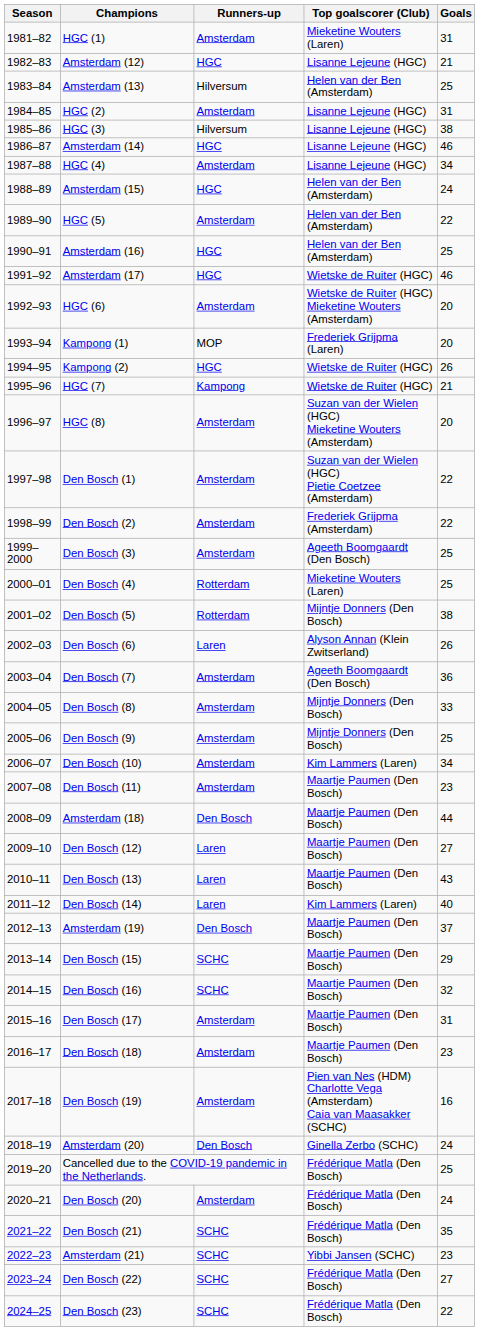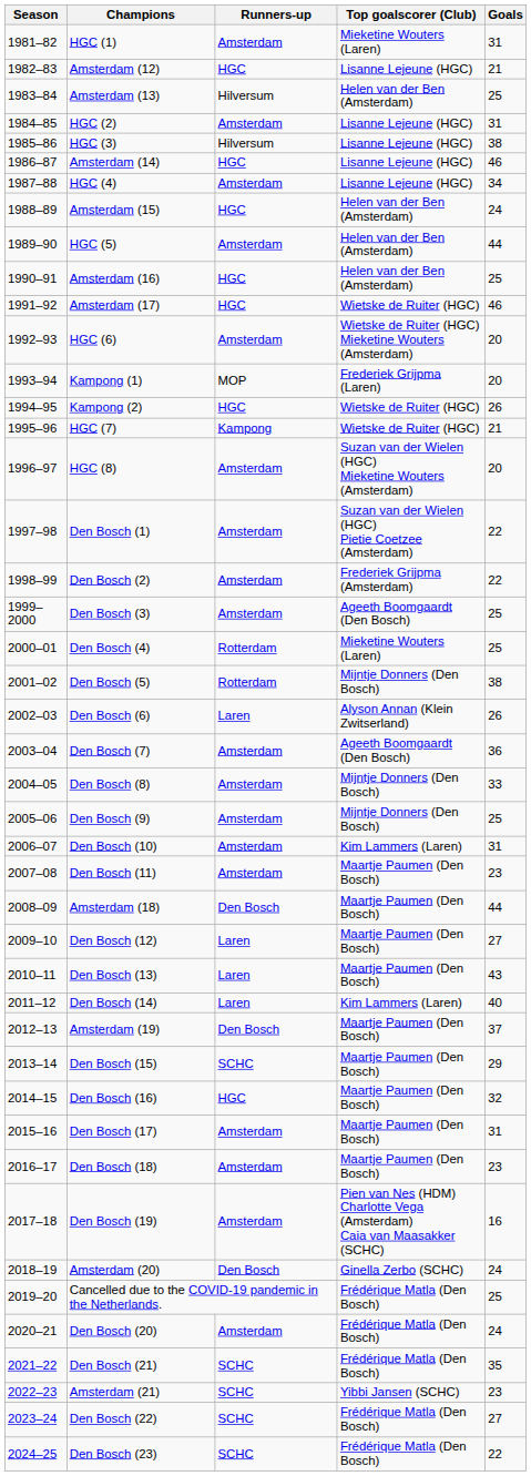 <table class="wikitable sortable" style="width:75%;">
 <tr>
 <th>Season</th>
 <th>Champions</th>
 <th>Runners-up</th>
 <th>Top goalscorer (Club)</th>
 <th>Goals</th>
 </tr>
 <tr>
 <td>1981–82</td>
 <td><a href='#'>HGC</a> (1)</td>
 <td><a href='#'>Amsterdam</a></td>
 <td> <a href='#'>Mieketine Wouters</a> (Laren)</td>
 <td>31</td>
 </tr>
 <tr>
 <td>1982–83</td>
 <td><a href='#'>Amsterdam</a> (12)</td>
 <td><a href='#'>HGC</a></td>
 <td> <a href='#'>Lisanne Lejeune</a> (HGC)</td>
 <td>21</td>
 </tr>
 <tr>
 <td>1983–84</td>
 <td><a href='#'>Amsterdam</a> (13)</td>
 <td>Hilversum</td>
 <td> <a href='#'>Helen van der Ben</a> (Amsterdam)</td>
 <td>25</td>
 </tr>
 <tr>
 <td>1984–85</td>
 <td><a href='#'>HGC</a> (2)</td>
 <td><a href='#'>Amsterdam</a></td>
 <td> <a href='#'>Lisanne Lejeune</a> (HGC)</td>
 <td>31</td>
 </tr>
 <tr>
 <td>1985–86</td>
 <td><a href='#'>HGC</a> (3)</td>
 <td>Hilversum</td>
 <td> <a href='#'>Lisanne Lejeune</a> (HGC)</td>
 <td>38</td>
 </tr>
 <tr>
 <td>1986–87</td>
 <td><a href='#'>Amsterdam</a> (14)</td>
 <td><a href='#'>HGC</a></td>
 <td> <a href='#'>Lisanne Lejeune</a> (HGC)</td>
 <td>46</td>
 </tr>
 <tr>
 <td>1987–88</td>
 <td><a href='#'>HGC</a> (4)</td>
 <td><a href='#'>Amsterdam</a></td>
 <td> <a href='#'>Lisanne Lejeune</a> (HGC)</td>
 <td>34</td>
 </tr>
 <tr>
 <td>1988–89</td>
 <td><a href='#'>Amsterdam</a> (15)</td>
 <td><a href='#'>HGC</a></td>
 <td> <a href='#'>Helen van der Ben</a> (Amsterdam)</td>
 <td>24</td>
 </tr>
 <tr>
 <td>1989–90</td>
 <td><a href='#'>HGC</a> (5)</td>
 <td><a href='#'>Amsterdam</a></td>
 <td> <a href='#'>Helen van der Ben</a> (Amsterdam)</td>
-<td>22</td>
+<td>44</td>
 </tr>
 <tr>
 <td>1990–91</td>
 <td><a href='#'>Amsterdam</a> (16)</td>
 <td><a href='#'>HGC</a></td>
 <td> <a href='#'>Helen van der Ben</a> (Amsterdam)</td>
 <td>25</td>
 </tr>
 <tr>
 <td>1991–92</td>
 <td><a href='#'>Amsterdam</a> (17)</td>
 <td><a href='#'>HGC</a></td>
 <td> <a href='#'>Wietske de Ruiter</a> (HGC)</td>
 <td>46</td>
 </tr>
 <tr>
 <td>1992–93</td>
 <td><a href='#'>HGC</a> (6)</td>
 <td><a href='#'>Amsterdam</a></td>
 <td> <a href='#'>Wietske de Ruiter</a> (HGC)<br> <a href='#'>Mieketine Wouters</a> (Amsterdam)</td>
 <td>20</td>
 </tr>
 <tr>
 <td>1993–94</td>
 <td><a href='#'>Kampong</a> (1)</td>
 <td>MOP</td>
 <td> <a href='#'>Frederiek Grijpma</a> (Laren)</td>
 <td>20</td>
 </tr>
 <tr>
 <td>1994–95</td>
 <td><a href='#'>Kampong</a> (2)</td>
 <td><a href='#'>HGC</a></td>
 <td> <a href='#'>Wietske de Ruiter</a> (HGC)</td>
 <td>26</td>
 </tr>
 <tr>
 <td>1995–96</td>
 <td><a href='#'>HGC</a> (7)</td>
 <td><a href='#'>Kampong</a></td>
 <td> <a href='#'>Wietske de Ruiter</a> (HGC)</td>
 <td>21</td>
 </tr>
 <tr>
 <td>1996–97</td>
 <td><a href='#'>HGC</a> (8)</td>
 <td><a href='#'>Amsterdam</a></td>
 <td> <a href='#'>Suzan van der Wielen</a> (HGC)<br> <a href='#'>Mieketine Wouters</a> (Amsterdam)</td>
 <td>20</td>
 </tr>
 <tr>
 <td>1997–98</td>
 <td><a href='#'>Den Bosch</a> (1)</td>
 <td><a href='#'>Amsterdam</a></td>
 <td> <a href='#'>Suzan van der Wielen</a> (HGC)<br> <a href='#'>Pietie Coetzee</a> (Amsterdam)</td>
 <td>22</td>
 </tr>
 <tr>
 <td>1998–99</td>
 <td><a href='#'>Den Bosch</a> (2)</td>
 <td><a href='#'>Amsterdam</a></td>
 <td> <a href='#'>Frederiek Grijpma</a> (Amsterdam)</td>
 <td>22</td>
 </tr>
 <tr>
 <td>1999–2000</td>
 <td><a href='#'>Den Bosch</a> (3)</td>
 <td><a href='#'>Amsterdam</a></td>
 <td> <a href='#'>Ageeth Boomgaardt</a> (Den Bosch)</td>
 <td>25</td>
 </tr>
 <tr>
 <td>2000–01</td>
 <td><a href='#'>Den Bosch</a> (4)</td>
 <td><a href='#'>Rotterdam</a></td>
 <td> <a href='#'>Mieketine Wouters</a> (Laren)</td>
 <td>25</td>
 </tr>
 <tr>
 <td>2001–02</td>
 <td><a href='#'>Den Bosch</a> (5)</td>
 <td><a href='#'>Rotterdam</a></td>
 <td> <a href='#'>Mijntje Donners</a> (Den Bosch)</td>
 <td>38</td>
 </tr>
 <tr>
 <td>2002–03</td>
 <td><a href='#'>Den Bosch</a> (6)</td>
 <td><a href='#'>Laren</a></td>
 <td> <a href='#'>Alyson Annan</a> (Klein Zwitserland)</td>
 <td>26</td>
 </tr>
 <tr>
 <td>2003–04</td>
 <td><a href='#'>Den Bosch</a> (7)</td>
 <td><a href='#'>Amsterdam</a></td>
 <td> <a href='#'>Ageeth Boomgaardt</a> (Den Bosch)</td>
 <td>36</td>
 </tr>
 <tr>
 <td>2004–05</td>
 <td><a href='#'>Den Bosch</a> (8)</td>
 <td><a href='#'>Amsterdam</a></td>
 <td> <a href='#'>Mijntje Donners</a> (Den Bosch)</td>
 <td>33</td>
 </tr>
 <tr>
 <td>2005–06</td>
 <td><a href='#'>Den Bosch</a> (9)</td>
 <td><a href='#'>Amsterdam</a></td>
 <td> <a href='#'>Mijntje Donners</a> (Den Bosch)</td>
 <td>25</td>
 </tr>
 <tr>
 <td>2006–07</td>
 <td><a href='#'>Den Bosch</a> (10)</td>
 <td><a href='#'>Amsterdam</a></td>
 <td> <a href='#'>Kim Lammers</a> (Laren)</td>
-<td>34</td>
+<td>31</td>
 </tr>
 <tr>
 <td>2007–08</td>
 <td><a href='#'>Den Bosch</a> (11)</td>
 <td><a href='#'>Amsterdam</a></td>
 <td> <a href='#'>Maartje Paumen</a> (Den Bosch)</td>
 <td>23</td>
 </tr>
 <tr>
 <td>2008–09</td>
 <td><a href='#'>Amsterdam</a> (18)</td>
 <td><a href='#'>Den Bosch</a></td>
 <td> <a href='#'>Maartje Paumen</a> (Den Bosch)</td>
 <td>44</td>
 </tr>
 <tr>
 <td>2009–10</td>
 <td><a href='#'>Den Bosch</a> (12)</td>
 <td><a href='#'>Laren</a></td>
 <td> <a href='#'>Maartje Paumen</a> (Den Bosch)</td>
 <td>27</td>
 </tr>
 <tr>
 <td>2010–11</td>
 <td><a href='#'>Den Bosch</a> (13)</td>
 <td><a href='#'>Laren</a></td>
 <td> <a href='#'>Maartje Paumen</a> (Den Bosch)</td>
 <td>43</td>
 </tr>
 <tr>
 <td>2011–12</td>
 <td><a href='#'>Den Bosch</a> (14)</td>
 <td><a href='#'>Laren</a></td>
 <td> <a href='#'>Kim Lammers</a> (Laren)</td>
 <td>40</td>
 </tr>
 <tr>
 <td>2012–13</td>
 <td><a href='#'>Amsterdam</a> (19)</td>
 <td><a href='#'>Den Bosch</a></td>
 <td> <a href='#'>Maartje Paumen</a> (Den Bosch)</td>
 <td>37</td>
 </tr>
 <tr>
 <td>2013–14</td>
 <td><a href='#'>Den Bosch</a> (15)</td>
 <td><a href='#'>SCHC</a></td>
 <td> <a href='#'>Maartje Paumen</a> (Den Bosch)</td>
 <td>29</td>
 </tr>
 <tr>
 <td>2014–15</td>
 <td><a href='#'>Den Bosch</a> (16)</td>
-<td><a href='#'>SCHC</a></td>
+<td><a href='#'>HGC</a></td>
 <td> <a href='#'>Maartje Paumen</a> (Den Bosch)</td>
 <td>32</td>
 </tr>
 <tr>
 <td>2015–16</td>
 <td><a href='#'>Den Bosch</a> (17)</td>
 <td><a href='#'>Amsterdam</a></td>
 <td> <a href='#'>Maartje Paumen</a> (Den Bosch)</td>
 <td>31</td>
 </tr>
 <tr>
 <td>2016–17</td>
 <td><a href='#'>Den Bosch</a> (18)</td>
 <td><a href='#'>Amsterdam</a></td>
 <td> <a href='#'>Maartje Paumen</a> (Den Bosch)</td>
 <td>23</td>
 </tr>
 <tr>
 <td>2017–18</td>
 <td><a href='#'>Den Bosch</a> (19)</td>
 <td><a href='#'>Amsterdam</a></td>
 <td> <a href='#'>Pien van Nes</a> (HDM)<br> <a href='#'>Charlotte Vega</a> (Amsterdam)<br> <a href='#'>Caia van Maasakker</a> (SCHC)</td>
 <td>16</td>
 </tr>
 <tr>
 <td>2018–19</td>
 <td><a href='#'>Amsterdam</a> (20)</td>
 <td><a href='#'>Den Bosch</a></td>
 <td> <a href='#'>Ginella Zerbo</a> (SCHC)</td>
 <td>24</td>
 </tr>
 <tr>
 <td>2019–20</td>
 <td colspan=2>Cancelled due to the <a href='#'>COVID-19 pandemic in the Netherlands</a>.</td>
 <td> <a href='#'>Frédérique Matla</a> (Den Bosch)</td>
 <td>25</td>
 </tr>
 <tr>
 <td>2020–21</td>
 <td><a href='#'>Den Bosch</a> (20)</td>
 <td><a href='#'>Amsterdam</a></td>
 <td> <a href='#'>Frédérique Matla</a> (Den Bosch)</td>
 <td>24</td>
 </tr>
 <tr>
 <td><a href='#'>2021–22</a></td>
 <td><a href='#'>Den Bosch</a> (21)</td>
 <td><a href='#'>SCHC</a></td>
 <td> <a href='#'>Frédérique Matla</a> (Den Bosch)</td>
 <td>35</td>
 </tr>
 <tr>
 <td><a href='#'>2022–23</a></td>
 <td><a href='#'>Amsterdam</a> (21)</td>
 <td><a href='#'>SCHC</a></td>
 <td> <a href='#'>Yibbi Jansen</a> (SCHC)</td>
 <td>23</td>
 </tr>
 <tr>
 <td><a href='#'>2023–24</a></td>
 <td><a href='#'>Den Bosch</a> (22)</td>
 <td><a href='#'>SCHC</a></td>
 <td> <a href='#'>Frédérique Matla</a> (Den Bosch)</td>
 <td>27</td>
 </tr>
 <tr>
 <td><a href='#'>2024–25</a></td>
 <td><a href='#'>Den Bosch</a> (23)</td>
 <td><a href='#'>SCHC</a></td>
 <td> <a href='#'>Frédérique Matla</a> (Den Bosch)</td>
 <td>22</td>
 </tr>
 </table>
